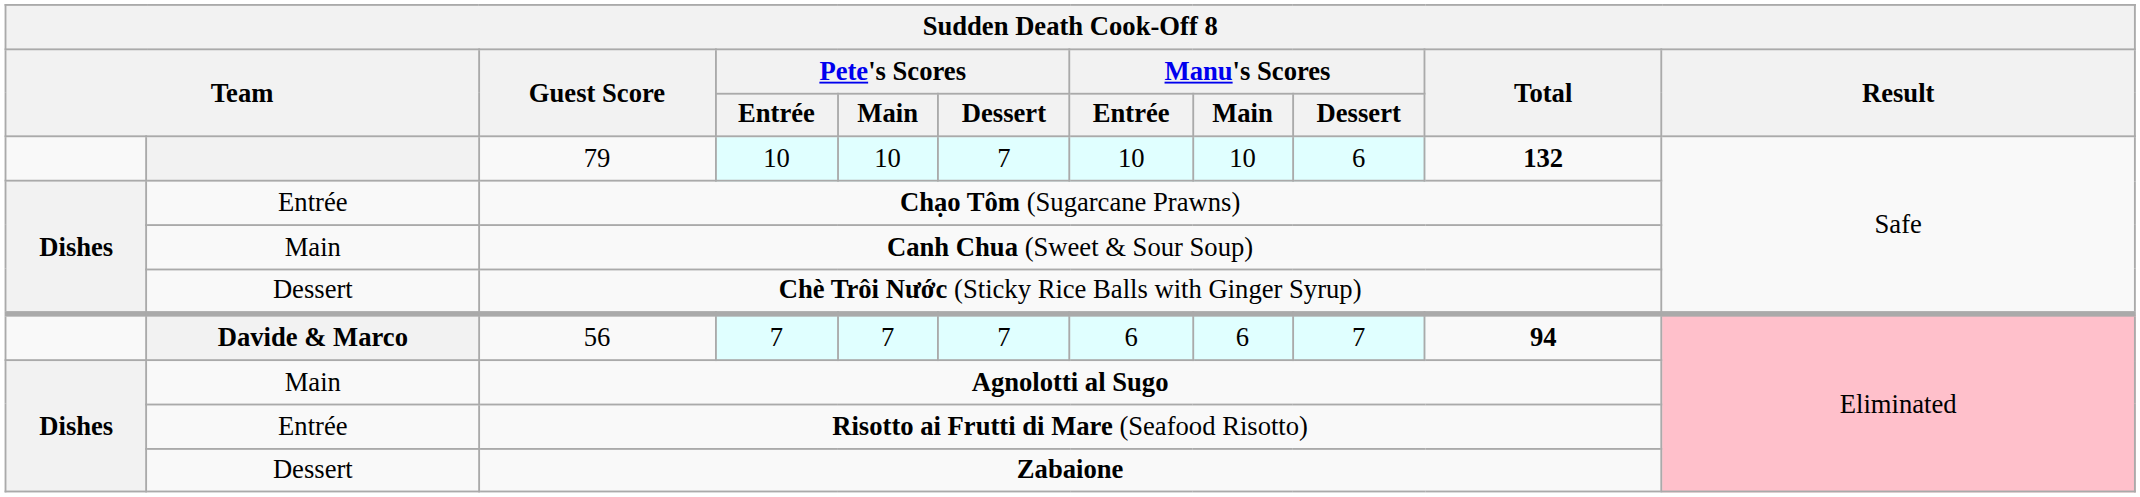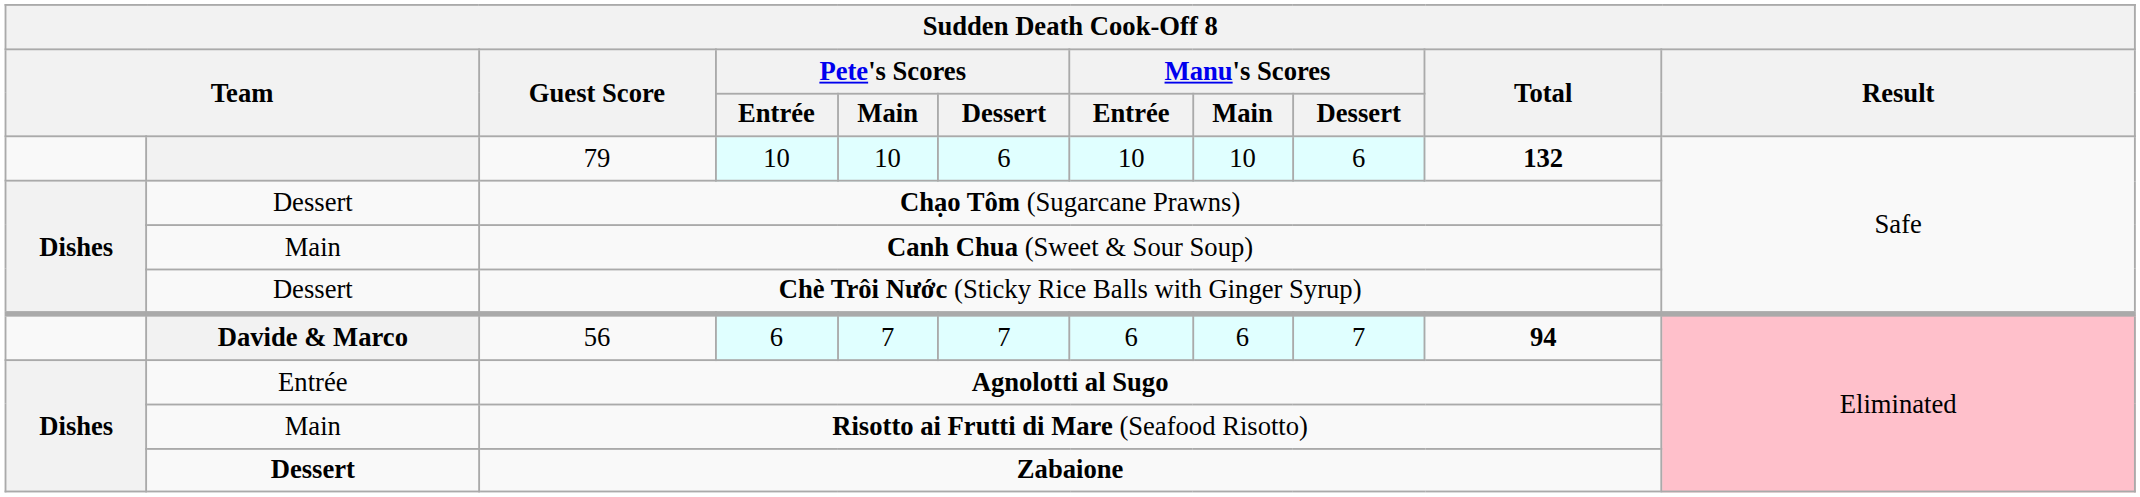 <table class="wikitable plainrowheaders" style="text-align:center; font-size:90%; width:80em; margin-left: auto; margin-right: auto; border: none;">
 <tr>
 <th colspan="18" >Sudden Death Cook-Off 8</th>
 </tr>
 <tr>
 <th rowspan="2" style="width:20%;" colspan="2">Team</th>
 <th scope="col" rowspan="2" style="width:10%;">Guest Score<br><small></small></th>
 <th scope="col" colspan="3" style="width:15%;"><a href='#'>Pete</a>'s Scores</th>
 <th scope="col" colspan="3" style="width:15%;"><a href='#'>Manu</a>'s Scores</th>
 <th scope="col" rowspan="2" style="width:10%;">Total<br><small></small></th>
 <th scope="col" rowspan="2" style="width:20%;">Result</th>
 </tr>
 <tr>
 <th scope="col">Entrée</th>
 <th scope="col">Main</th>
 <th scope="col">Dessert</th>
 <th scope="col">Entrée</th>
 <th scope="col">Main</th>
 <th scope="col">Dessert</th>
 </tr>
 <tr>
 <td></td>
 <th style="text-align:centre"></th>
 <td>79</td>
 <td bgcolor="#e0ffff">10</td>
 <td bgcolor="#e0ffff">10</td>
-<td bgcolor="#e0ffff">7</td>
+<td bgcolor="#e0ffff">6</td>
 <td bgcolor="#e0ffff">10</td>
 <td bgcolor="#e0ffff">10</td>
 <td bgcolor="#e0ffff">6</td>
 <td><strong>132</strong></td>
 <td rowspan="4" style="background:">Safe</td>
 </tr>
 <tr>
 <th rowspan="3">Dishes</th>
-<td>Entrée</td>
+<td>Dessert</td>
 <td colspan="8"><strong>Chạo Tôm</strong> (Sugarcane Prawns)</td>
 </tr>
 <tr>
 <td>Main</td>
 <td colspan="8"><strong>Canh Chua</strong> (Sweet & Sour Soup)</td>
 </tr>
 <tr>
 <td>Dessert</td>
 <td colspan="8"><strong>Chè Trôi Nước</strong> (Sticky Rice Balls with Ginger Syrup)</td>
 </tr>
 <tr style="border-top:3px solid #aaa;">
 <td></td>
 <th style="text-align:centre">Davide & Marco</th>
 <td>56</td>
-<td bgcolor="#e0ffff">7</td>
+<td bgcolor="#e0ffff">6</td>
 <td bgcolor="#e0ffff">7</td>
 <td bgcolor="#e0ffff">7</td>
 <td bgcolor="#e0ffff">6</td>
 <td bgcolor="#e0ffff">6</td>
 <td bgcolor="#e0ffff">7</td>
 <td><strong>94</strong></td>
 <td rowspan="4" style="background:pink">Eliminated</td>
 </tr>
 <tr>
 <th rowspan="3">Dishes</th>
-<td>Main</td>
+<td>Entrée</td>
 <td colspan="8"><strong>Agnolotti al Sugo</strong></td>
 </tr>
 <tr>
-<td>Entrée</td>
+<td>Main</td>
 <td colspan="8"><strong>Risotto ai Frutti di Mare</strong> (Seafood Risotto)</td>
 </tr>
 <tr>
-<td>Dessert</td>
+<td><strong>Dessert</strong></td>
 <td colspan="8"><strong>Zabaione</strong></td>
 </tr>
 </table>
